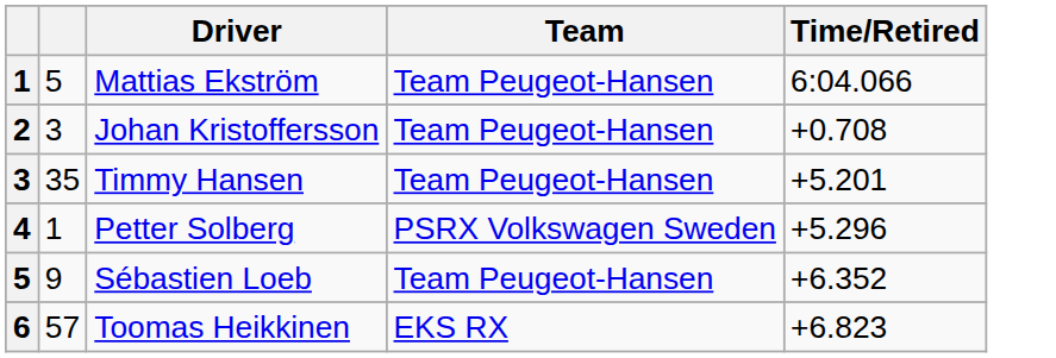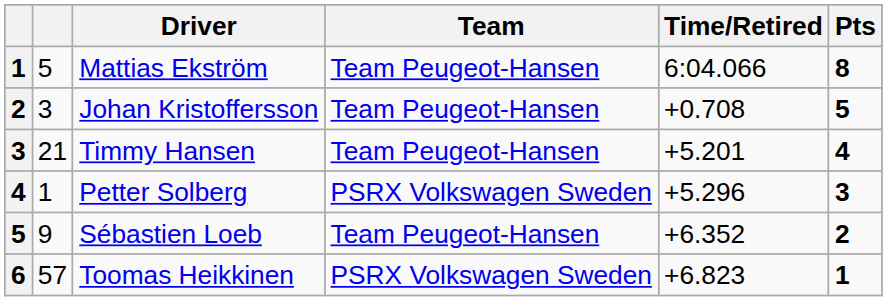 <table class=wikitable style="font-size:95%">
 <tr>
 <th></th>
 <th></th>
 <th>Driver</th>
 <th>Team</th>
 <th>Time/Retired</th>
+<th>Pts</th>
 </tr>
 <tr>
 <th>1</th>
 <td>5</td>
 <td> <a href='#'>Mattias Ekström</a></td>
 <td><a href='#'>Team Peugeot-Hansen</a></td>
 <td>6:04.066</td>
+<td><strong>8</strong></td>
 </tr>
 <tr>
 <th>2</th>
 <td>3</td>
 <td> <a href='#'>Johan Kristoffersson</a></td>
 <td><a href='#'>Team Peugeot-Hansen</a></td>
 <td>+0.708</td>
+<td><strong>5</strong></td>
 </tr>
 <tr>
 <th>3</th>
-<td>35</td>
+<td>21</td>
 <td> <a href='#'>Timmy Hansen</a></td>
 <td><a href='#'>Team Peugeot-Hansen</a></td>
 <td>+5.201</td>
+<td><strong>4</strong></td>
 </tr>
 <tr>
 <th>4</th>
 <td>1</td>
 <td> <a href='#'>Petter Solberg</a></td>
 <td><a href='#'>PSRX Volkswagen Sweden</a></td>
 <td>+5.296</td>
+<td><strong>3</strong></td>
 </tr>
 <tr>
 <th>5</th>
 <td>9</td>
 <td> <a href='#'>Sébastien Loeb</a></td>
 <td><a href='#'>Team Peugeot-Hansen</a></td>
 <td>+6.352</td>
+<td><strong>2</strong></td>
 </tr>
 <tr>
 <th>6</th>
 <td>57</td>
 <td> <a href='#'>Toomas Heikkinen</a></td>
-<td><a href='#'>EKS RX</a></td>
+<td><a href='#'>PSRX Volkswagen Sweden</a></td>
 <td>+6.823</td>
+<td><strong>1</strong></td>
 </tr>
 </table>
